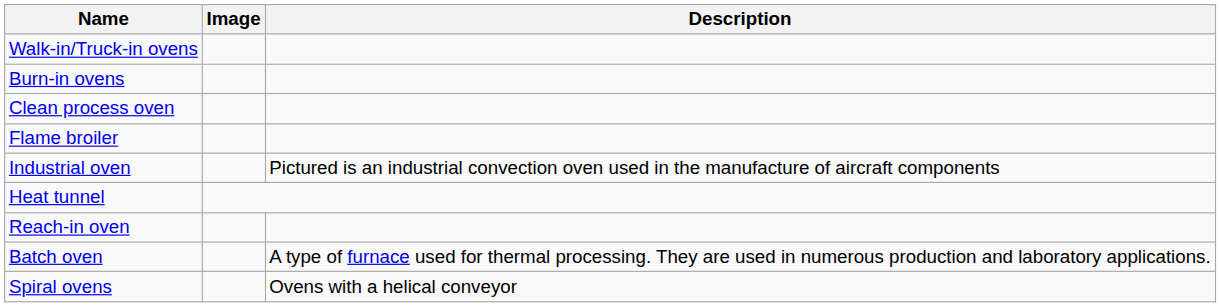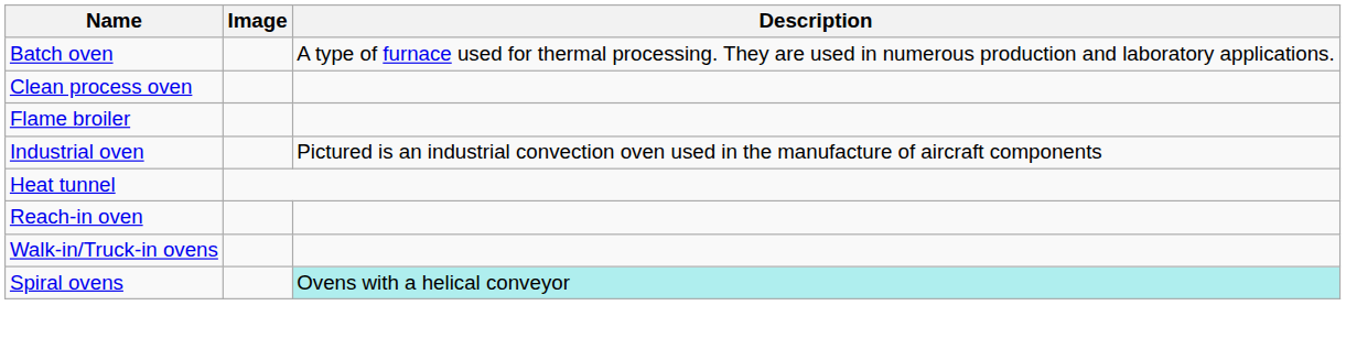 <table class="wikitable sortable">
 <tr>
 <th>Name</th>
 <th class="unsortable">Image</th>
 <th>Description</th>
 </tr>
 <tr>
-<td><a href='#'>Walk-in/Truck-in ovens</a></td>
+<td><a href='#'>Batch oven</a></td>
 <td></td>
-<td></td>
-</tr>
-<tr>
-<td><a href='#'>Burn-in ovens</a></td>
-<td></td>
-<td></td>
+<td>A type of <a href='#'>furnace</a> used for thermal processing. They are used in numerous production and laboratory applications.</td>
 </tr>
 <tr>
 <td><a href='#'>Clean process oven</a></td>
 <td></td>
 <td></td>
 </tr>
 <tr>
 <td><a href='#'>Flame broiler</a></td>
 <td></td>
 <td></td>
 </tr>
 <tr>
 <td><a href='#'>Industrial oven</a></td>
 <td></td>
 <td>Pictured is an industrial convection oven used in the manufacture of aircraft components</td>
 </tr>
 <tr>
 <td><a href='#'>Heat tunnel</a></td>
 </tr>
 <tr>
 <td><a href='#'>Reach-in oven</a></td>
 <td></td>
 <td></td>
 </tr>
 <tr>
-<td><a href='#'>Batch oven</a></td>
+<td><a href='#'>Walk-in/Truck-in ovens</a></td>
 <td></td>
-<td>A type of <a href='#'>furnace</a> used for thermal processing. They are used in numerous production and laboratory applications.</td>
+<td></td>
 </tr>
 <tr>
 <td><a href='#'>Spiral ovens</a></td>
 <td></td>
-<td>Ovens with a helical conveyor</td>
+<td style="background: paleturquoise;">Ovens with a helical conveyor</td>
 </tr>
 </table>
